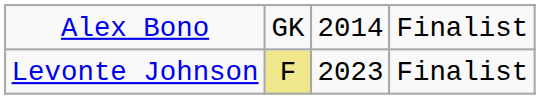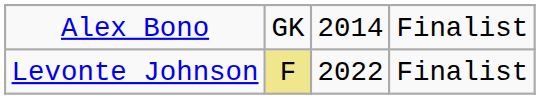 <table class="wikitable" style="text-align:center">
 <tr>
 <td><a href='#'>Alex Bono</a></td>
 <td>GK</td>
 <td>2014</td>
 <td>Finalist</td>
 </tr>
 <tr>
 <td><a href='#'>Levonte Johnson</a></td>
 <td style="background: khaki;">F</td>
-<td>2023</td>
+<td>2022</td>
 <td>Finalist</td>
 </tr>
 </table>
